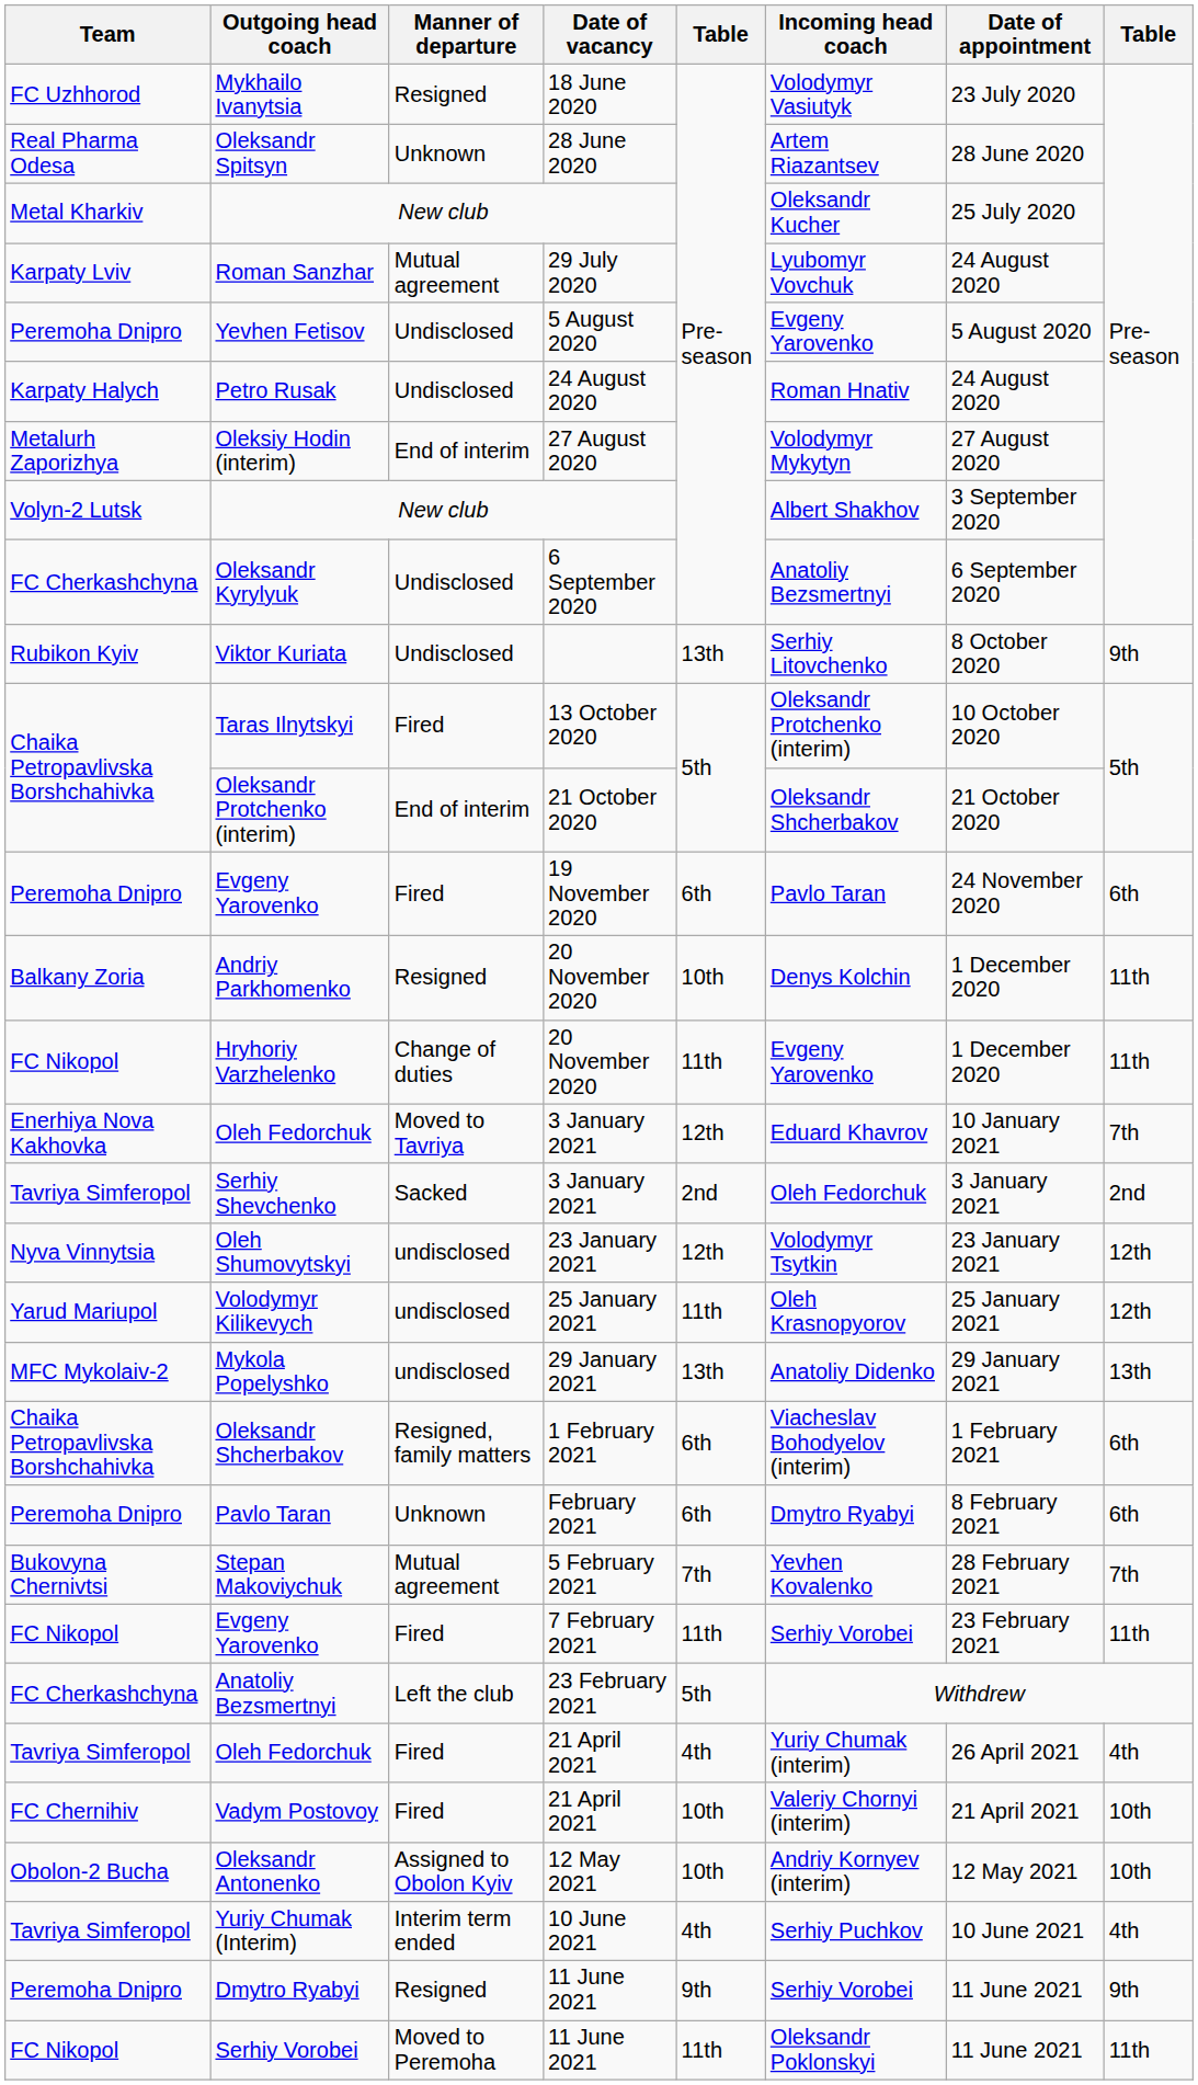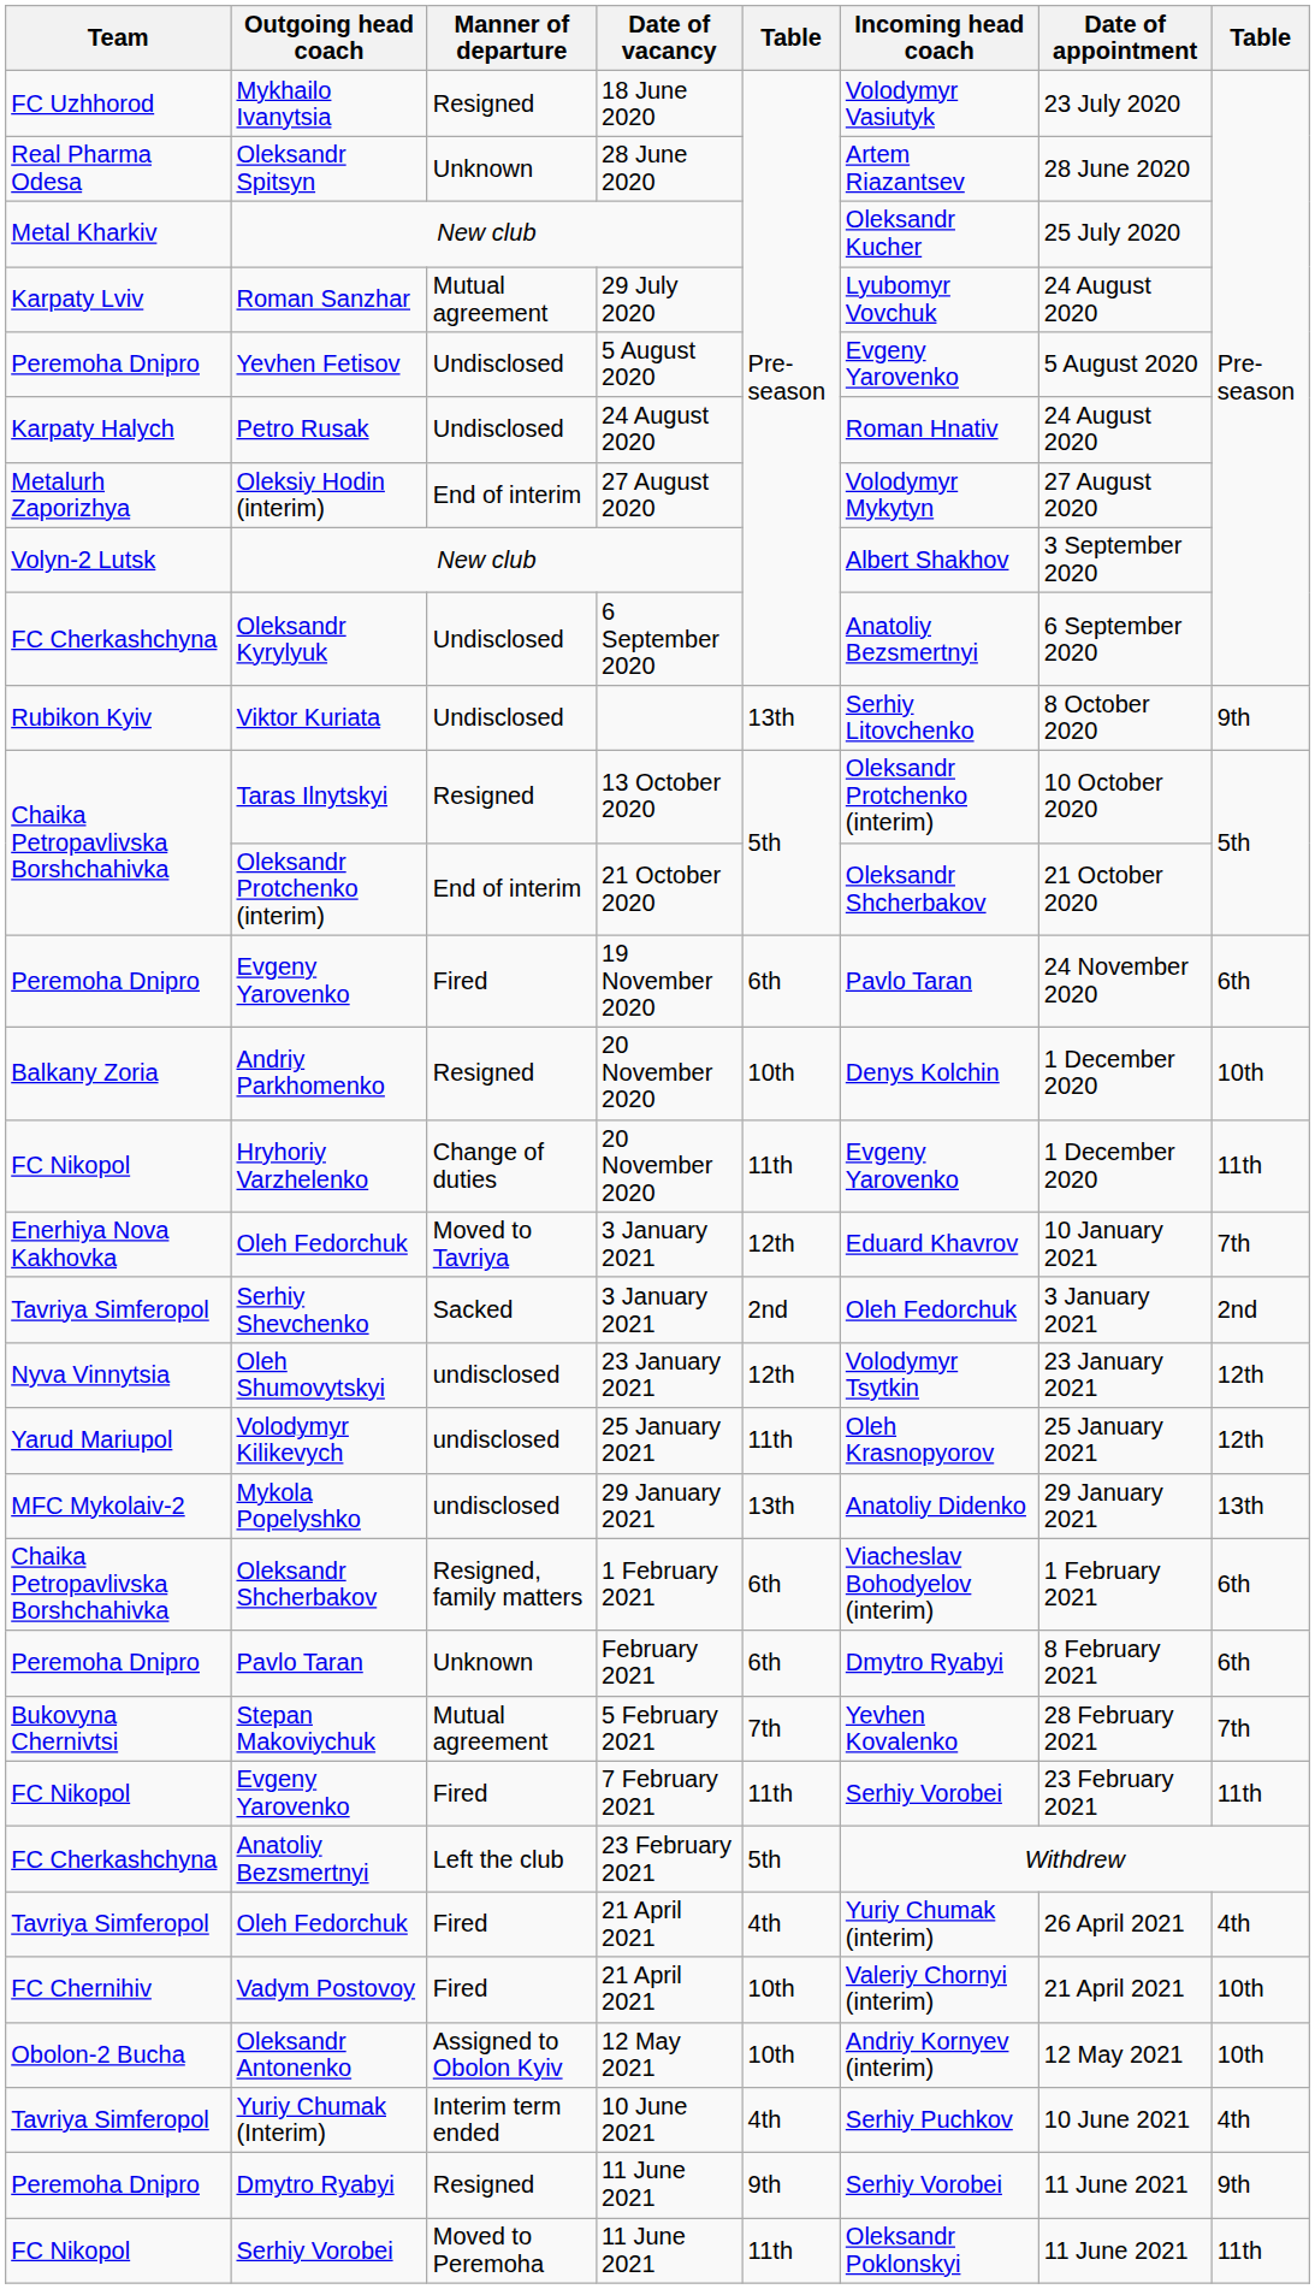 <table class="wikitable sortable">
 <tr>
 <th>Team</th>
 <th>Outgoing head coach</th>
 <th>Manner of departure</th>
 <th>Date of vacancy</th>
 <th>Table</th>
 <th>Incoming head coach</th>
 <th>Date of appointment</th>
 <th>Table</th>
 </tr>
 <tr>
 <td><a href='#'>FC Uzhhorod</a></td>
 <td> <a href='#'>Mykhailo Ivanytsia</a></td>
 <td>Resigned</td>
 <td>18 June 2020</td>
 <td rowspan=9>Pre-season</td>
 <td> <a href='#'>Volodymyr Vasiutyk</a></td>
 <td>23 July 2020</td>
 <td rowspan=9>Pre-season</td>
 </tr>
 <tr>
 <td><a href='#'>Real Pharma Odesa</a></td>
 <td> <a href='#'>Oleksandr Spitsyn</a></td>
 <td>Unknown</td>
 <td>28 June 2020</td>
 <td> <a href='#'>Artem Riazantsev</a></td>
 <td>28 June 2020</td>
 </tr>
 <tr>
 <td><a href='#'>Metal Kharkiv</a></td>
 <td colspan=3 align=center><em>New club</em></td>
 <td> <a href='#'>Oleksandr Kucher</a></td>
 <td>25 July 2020</td>
 </tr>
 <tr>
 <td><a href='#'>Karpaty Lviv</a></td>
 <td> <a href='#'>Roman Sanzhar</a></td>
 <td>Mutual agreement</td>
 <td>29 July 2020</td>
 <td> <a href='#'>Lyubomyr Vovchuk</a></td>
 <td>24 August 2020</td>
 </tr>
 <tr>
 <td><a href='#'>Peremoha Dnipro</a></td>
 <td> <a href='#'>Yevhen Fetisov</a></td>
 <td>Undisclosed</td>
 <td>5 August 2020</td>
 <td> <a href='#'>Evgeny Yarovenko</a></td>
 <td>5 August 2020</td>
 </tr>
 <tr>
 <td><a href='#'>Karpaty Halych</a></td>
 <td> <a href='#'>Petro Rusak</a></td>
 <td>Undisclosed</td>
 <td>24 August 2020</td>
 <td> <a href='#'>Roman Hnativ</a></td>
 <td>24 August 2020</td>
 </tr>
 <tr>
 <td><a href='#'>Metalurh Zaporizhya</a></td>
 <td> <a href='#'>Oleksiy Hodin</a> (interim)</td>
 <td>End of interim</td>
 <td>27 August 2020</td>
 <td> <a href='#'>Volodymyr Mykytyn</a></td>
 <td>27 August 2020</td>
 </tr>
 <tr>
 <td><a href='#'>Volyn-2 Lutsk</a></td>
 <td colspan=3 align=center><em>New club</em></td>
 <td> <a href='#'>Albert Shakhov</a></td>
 <td>3 September 2020</td>
 </tr>
 <tr>
 <td><a href='#'>FC Cherkashchyna</a></td>
 <td> <a href='#'>Oleksandr Kyrylyuk</a></td>
 <td>Undisclosed</td>
 <td>6 September 2020</td>
 <td> <a href='#'>Anatoliy Bezsmertnyi</a></td>
 <td>6 September 2020</td>
 </tr>
 <tr>
 <td><a href='#'>Rubikon Kyiv</a></td>
 <td> <a href='#'>Viktor Kuriata</a></td>
 <td>Undisclosed</td>
 <td></td>
 <td>13th</td>
 <td> <a href='#'>Serhiy Litovchenko</a></td>
 <td>8 October 2020</td>
 <td>9th</td>
 </tr>
 <tr>
 <td rowspan=2><a href='#'>Chaika Petropavlivska Borshchahivka</a></td>
 <td> <a href='#'>Taras Ilnytskyi</a></td>
-<td>Fired</td>
+<td>Resigned</td>
 <td>13 October 2020</td>
 <td rowspan=2>5th</td>
 <td> <a href='#'>Oleksandr Protchenko</a> (interim)</td>
 <td>10 October 2020</td>
 <td rowspan=2>5th</td>
 </tr>
 <tr>
 <td> <a href='#'>Oleksandr Protchenko</a> (interim)</td>
 <td>End of interim</td>
 <td>21 October 2020</td>
 <td> <a href='#'>Oleksandr Shcherbakov</a></td>
 <td>21 October 2020</td>
 </tr>
 <tr>
 <td><a href='#'>Peremoha Dnipro</a></td>
 <td> <a href='#'>Evgeny Yarovenko</a></td>
 <td>Fired</td>
 <td>19 November 2020</td>
 <td>6th</td>
 <td> <a href='#'>Pavlo Taran</a></td>
 <td>24 November 2020</td>
 <td>6th</td>
 </tr>
 <tr>
 <td><a href='#'>Balkany Zoria</a></td>
 <td> <a href='#'>Andriy Parkhomenko</a></td>
 <td>Resigned</td>
 <td>20 November 2020</td>
 <td>10th</td>
 <td> <a href='#'>Denys Kolchin</a></td>
 <td>1 December 2020</td>
-<td>11th</td>
+<td>10th</td>
 </tr>
 <tr>
 <td><a href='#'>FC Nikopol</a></td>
 <td> <a href='#'>Hryhoriy Varzhelenko</a></td>
 <td>Change of duties</td>
 <td>20 November 2020</td>
 <td>11th</td>
 <td> <a href='#'>Evgeny Yarovenko</a></td>
 <td>1 December 2020</td>
 <td>11th</td>
 </tr>
 <tr>
 <td><a href='#'>Enerhiya Nova Kakhovka</a></td>
 <td> <a href='#'>Oleh Fedorchuk</a></td>
 <td>Moved to <a href='#'>Tavriya</a></td>
 <td>3 January 2021</td>
 <td>12th</td>
 <td> <a href='#'>Eduard Khavrov</a></td>
 <td>10 January 2021</td>
 <td>7th</td>
 </tr>
 <tr>
 <td><a href='#'>Tavriya Simferopol</a></td>
 <td> <a href='#'>Serhiy Shevchenko</a></td>
 <td>Sacked</td>
 <td>3 January 2021</td>
 <td>2nd</td>
 <td> <a href='#'>Oleh Fedorchuk</a></td>
 <td>3 January 2021</td>
 <td>2nd</td>
 </tr>
 <tr>
 <td><a href='#'>Nyva Vinnytsia</a></td>
 <td> <a href='#'>Oleh Shumovytskyi</a></td>
 <td>undisclosed</td>
 <td>23 January 2021</td>
 <td>12th</td>
 <td> <a href='#'>Volodymyr Tsytkin</a></td>
 <td>23 January 2021</td>
 <td>12th</td>
 </tr>
 <tr>
 <td><a href='#'>Yarud Mariupol</a></td>
 <td> <a href='#'>Volodymyr Kilikevych</a></td>
 <td>undisclosed</td>
 <td>25 January 2021</td>
 <td>11th</td>
 <td> <a href='#'>Oleh Krasnopyorov</a></td>
 <td>25 January 2021</td>
 <td>12th</td>
 </tr>
 <tr>
 <td><a href='#'>MFC Mykolaiv-2</a></td>
 <td> <a href='#'>Mykola Popelyshko</a></td>
 <td>undisclosed</td>
 <td>29 January 2021</td>
 <td>13th</td>
 <td> <a href='#'>Anatoliy Didenko</a></td>
 <td>29 January 2021</td>
 <td>13th</td>
 </tr>
 <tr>
 <td><a href='#'>Chaika Petropavlivska Borshchahivka</a></td>
 <td> <a href='#'>Oleksandr Shcherbakov</a></td>
 <td>Resigned, family matters</td>
 <td>1 February 2021</td>
 <td>6th</td>
 <td> <a href='#'>Viacheslav Bohodyelov</a> (interim)</td>
 <td>1 February 2021</td>
 <td>6th</td>
 </tr>
 <tr>
 <td><a href='#'>Peremoha Dnipro</a></td>
 <td> <a href='#'>Pavlo Taran</a></td>
 <td>Unknown</td>
 <td>February 2021</td>
 <td>6th</td>
 <td> <a href='#'>Dmytro Ryabyi</a></td>
 <td>8 February 2021</td>
 <td>6th</td>
 </tr>
 <tr>
 <td><a href='#'>Bukovyna Chernivtsi</a></td>
 <td> <a href='#'>Stepan Makoviychuk</a></td>
 <td>Mutual agreement</td>
 <td>5 February 2021</td>
 <td>7th</td>
 <td> <a href='#'>Yevhen Kovalenko</a></td>
 <td>28 February 2021</td>
 <td>7th</td>
 </tr>
 <tr>
 <td><a href='#'>FC Nikopol</a></td>
 <td> <a href='#'>Evgeny Yarovenko</a></td>
 <td>Fired</td>
 <td>7 February 2021</td>
 <td>11th</td>
 <td> <a href='#'>Serhiy Vorobei</a></td>
 <td>23 February 2021</td>
 <td>11th</td>
 </tr>
 <tr>
 <td><a href='#'>FC Cherkashchyna</a></td>
 <td> <a href='#'>Anatoliy Bezsmertnyi</a></td>
 <td>Left the club</td>
 <td>23 February 2021</td>
 <td>5th</td>
 <td colspan=3 align=center><em>Withdrew</em></td>
 </tr>
 <tr>
 <td><a href='#'>Tavriya Simferopol</a></td>
 <td> <a href='#'>Oleh Fedorchuk</a></td>
 <td>Fired</td>
 <td>21 April 2021</td>
 <td>4th</td>
 <td> <a href='#'>Yuriy Chumak</a> (interim)</td>
 <td>26 April 2021</td>
 <td>4th</td>
 </tr>
 <tr>
 <td><a href='#'>FC Chernihiv</a></td>
 <td> <a href='#'>Vadym Postovoy</a></td>
 <td>Fired</td>
 <td>21 April 2021</td>
 <td>10th</td>
 <td> <a href='#'>Valeriy Chornyi</a> (interim)</td>
 <td>21 April 2021</td>
 <td>10th</td>
 </tr>
 <tr>
 <td><a href='#'>Obolon-2 Bucha</a></td>
 <td> <a href='#'>Oleksandr Antonenko</a></td>
 <td>Assigned to <a href='#'>Obolon Kyiv</a></td>
 <td>12 May 2021</td>
 <td>10th</td>
 <td> <a href='#'>Andriy Kornyev</a> (interim)</td>
 <td>12 May 2021</td>
 <td>10th</td>
 </tr>
 <tr>
 <td><a href='#'>Tavriya Simferopol</a></td>
 <td> <a href='#'>Yuriy Chumak</a> (Interim)</td>
 <td>Interim term ended</td>
 <td>10 June 2021</td>
 <td>4th</td>
 <td> <a href='#'>Serhiy Puchkov</a></td>
 <td>10 June 2021</td>
 <td>4th</td>
 </tr>
 <tr>
 <td><a href='#'>Peremoha Dnipro</a></td>
 <td> <a href='#'>Dmytro Ryabyi</a></td>
 <td>Resigned</td>
 <td>11 June 2021</td>
 <td>9th</td>
 <td> <a href='#'>Serhiy Vorobei</a></td>
 <td>11 June 2021</td>
 <td>9th</td>
 </tr>
 <tr>
 <td><a href='#'>FC Nikopol</a></td>
 <td> <a href='#'>Serhiy Vorobei</a></td>
 <td>Moved to Peremoha</td>
 <td>11 June 2021</td>
 <td>11th</td>
 <td> <a href='#'>Oleksandr Poklonskyi</a></td>
 <td>11 June 2021</td>
 <td>11th</td>
 </tr>
 </table>
